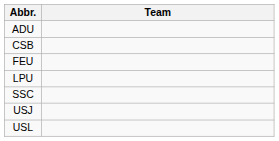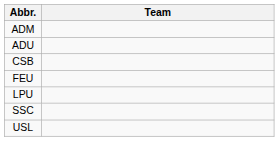 <table class="wikitable" style="text-align: center;">
 <tr>
 <th width=50>Abbr.</th>
 <th width=350>Team</th>
+</tr>
+<tr>
+<td>ADM</td>
+<td style="text-align:left;"></td>
 </tr>
 <tr>
 <td>ADU</td>
 <td style="text-align:left;"></td>
 </tr>
 <tr>
 <td>CSB</td>
 <td style="text-align:left;"></td>
 </tr>
 <tr>
 <td>FEU</td>
 <td style="text-align:left;"></td>
 </tr>
 <tr>
 <td>LPU</td>
 <td style="text-align:left;"></td>
 </tr>
 <tr>
 <td>SSC</td>
 <td style="text-align:left;"></td>
 </tr>
 <tr>
-<td>USJ</td>
-<td style="text-align:left;"></td>
-</tr>
-<tr>
 <td>USL</td>
 <td style="text-align:left;"></td>
 </tr>
 </table>
